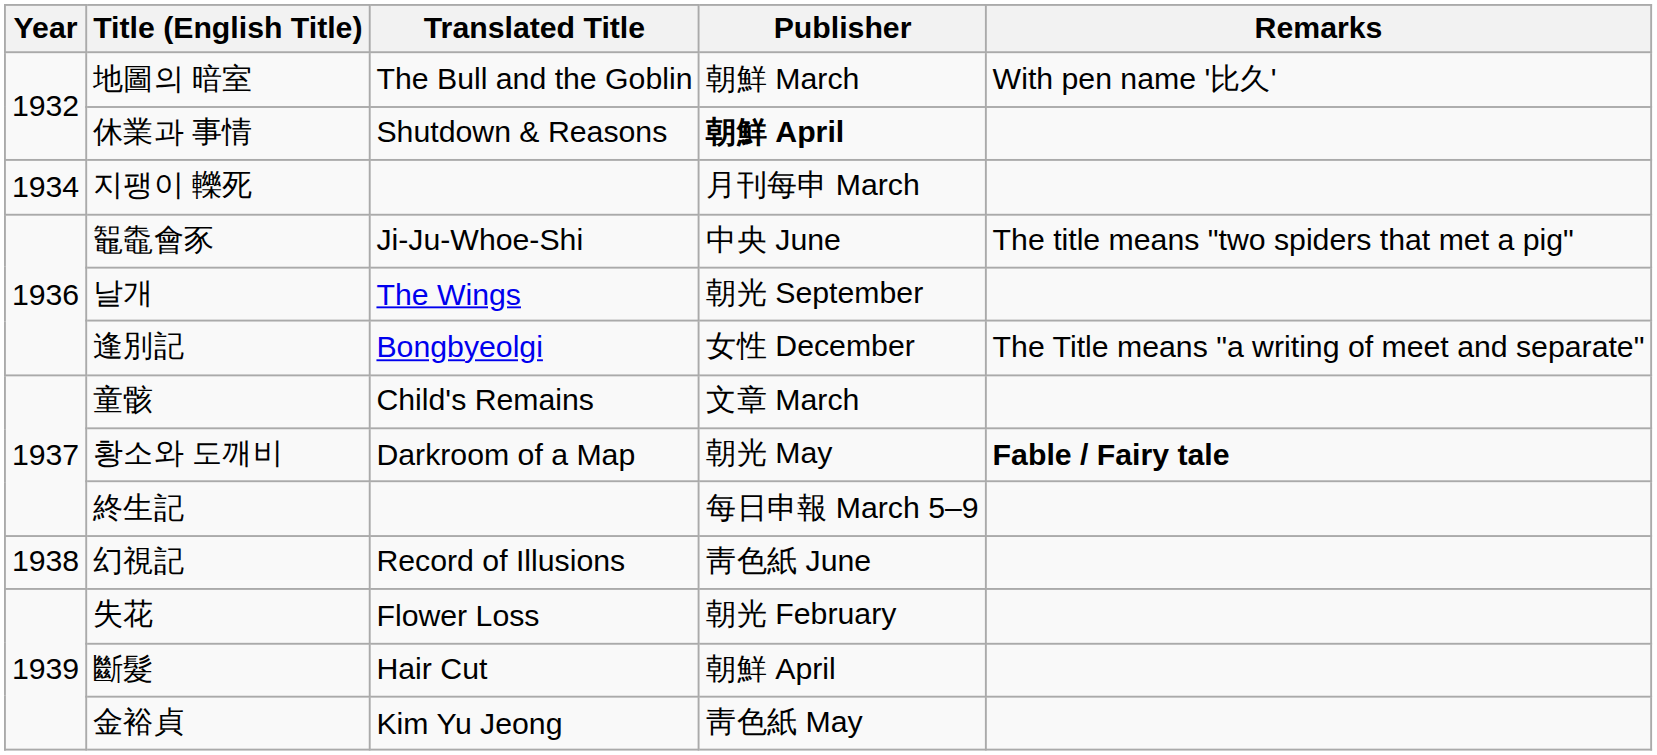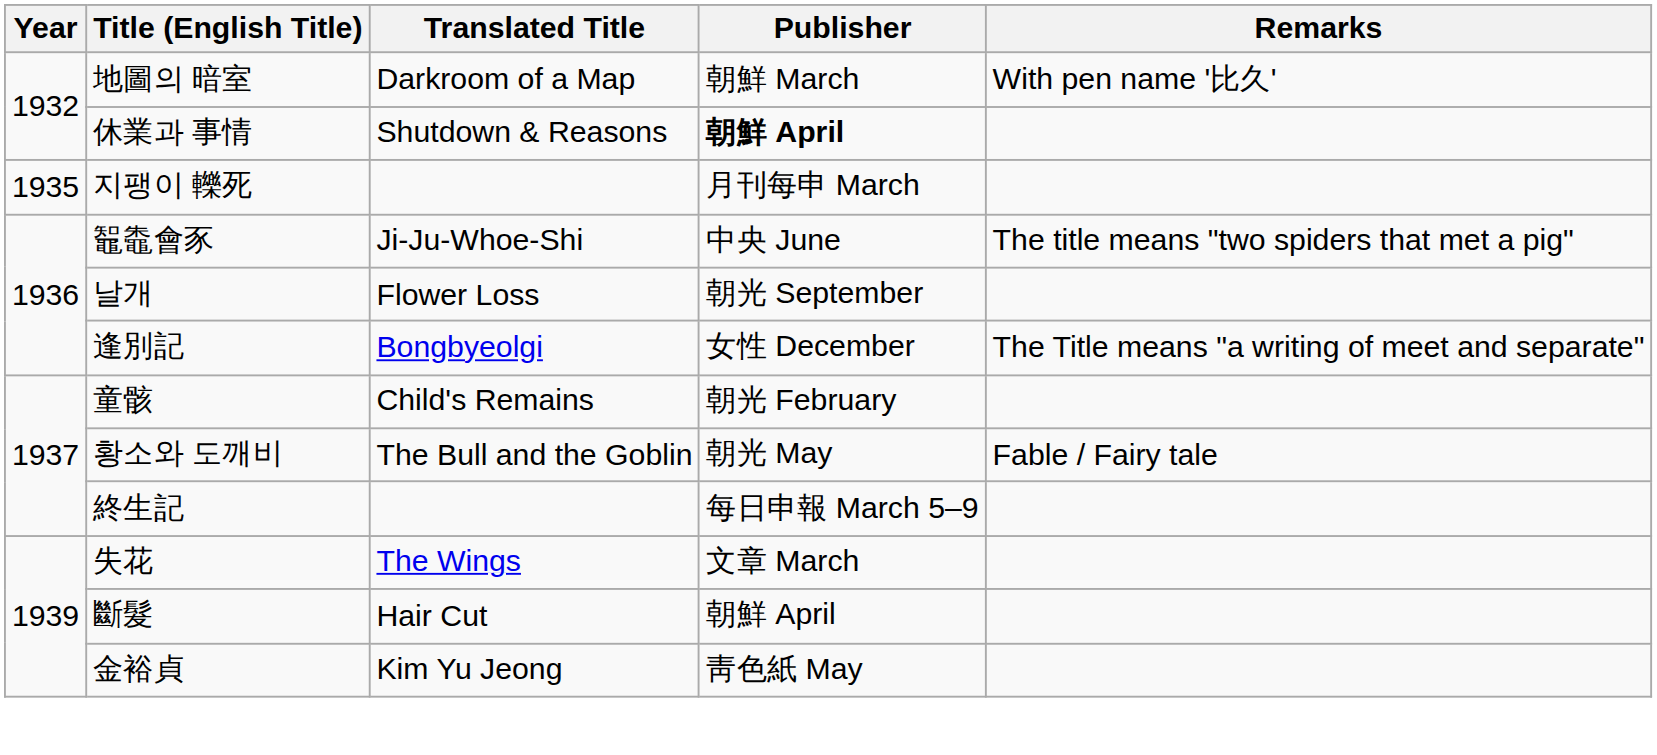 <table class="wikitable">
 <tr>
 <th>Year</th>
 <th>Title (English Title)</th>
 <th>Translated Title</th>
 <th>Publisher</th>
 <th>Remarks</th>
 </tr>
 <tr>
 <td rowspan="2">1932</td>
 <td>地圖의 暗室</td>
-<td>The Bull and the Goblin</td>
+<td>Darkroom of a Map</td>
 <td>朝鮮 March</td>
 <td>With pen name '比久'</td>
 </tr>
 <tr>
 <td>休業과 事情</td>
 <td>Shutdown & Reasons</td>
 <td><strong>朝鮮 April</strong></td>
 <td></td>
 </tr>
 <tr>
-<td>1934</td>
+<td>1935</td>
 <td>지팽이 轢死</td>
 <td></td>
 <td>月刊每申 March</td>
 <td></td>
 </tr>
 <tr>
 <td rowspan="3">1936</td>
 <td>鼅鼄會豕</td>
 <td>Ji-Ju-Whoe-Shi</td>
 <td>中央 June</td>
 <td>The title means "two spiders that met a pig"</td>
 </tr>
 <tr>
 <td>날개</td>
-<td><a href='#'>The Wings</a></td>
+<td>Flower Loss</td>
 <td>朝光 September</td>
 <td></td>
 </tr>
 <tr>
 <td>逢別記</td>
 <td><a href='#'>Bongbyeolgi</a></td>
 <td>女性 December</td>
 <td>The Title means "a writing of meet and separate"</td>
 </tr>
 <tr>
 <td rowspan="3">1937</td>
 <td>童骸</td>
 <td>Child's Remains</td>
-<td>文章 March</td>
+<td>朝光 February</td>
 <td></td>
 </tr>
 <tr>
 <td>황소와 도깨비</td>
-<td>Darkroom of a Map</td>
+<td>The Bull and the Goblin</td>
 <td>朝光 May</td>
-<td><strong>Fable / Fairy tale</strong></td>
+<td>Fable / Fairy tale</td>
 </tr>
 <tr>
 <td>終生記</td>
 <td></td>
 <td>每日申報 March 5–9</td>
 <td></td>
 </tr>
 <tr>
-<td>1938</td>
-<td>幻視記</td>
-<td>Record of Illusions</td>
-<td>靑色紙 June</td>
-<td></td>
-</tr>
-<tr>
 <td rowspan="3">1939</td>
 <td>失花</td>
-<td>Flower Loss</td>
-<td>朝光 February</td>
+<td><a href='#'>The Wings</a></td>
+<td>文章 March</td>
 <td></td>
 </tr>
 <tr>
 <td>斷髮</td>
 <td>Hair Cut</td>
 <td>朝鮮 April</td>
 <td></td>
 </tr>
 <tr>
 <td>金裕貞</td>
 <td>Kim Yu Jeong</td>
 <td>靑色紙 May</td>
 </tr>
 </table>
